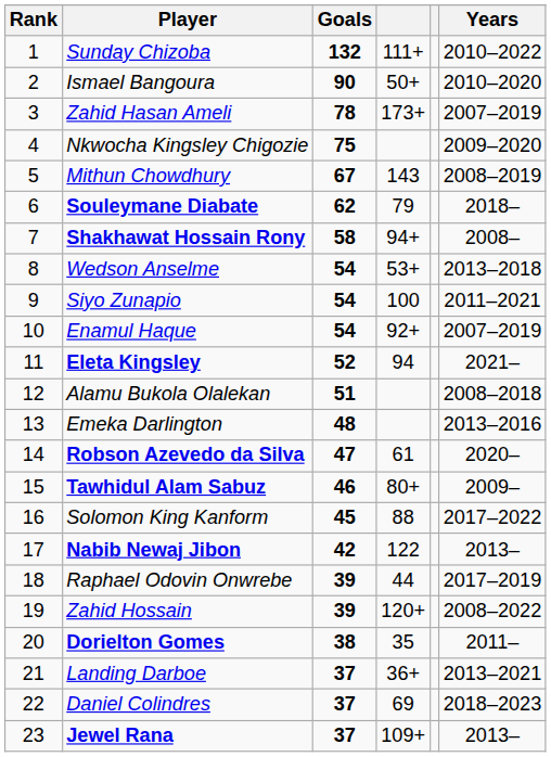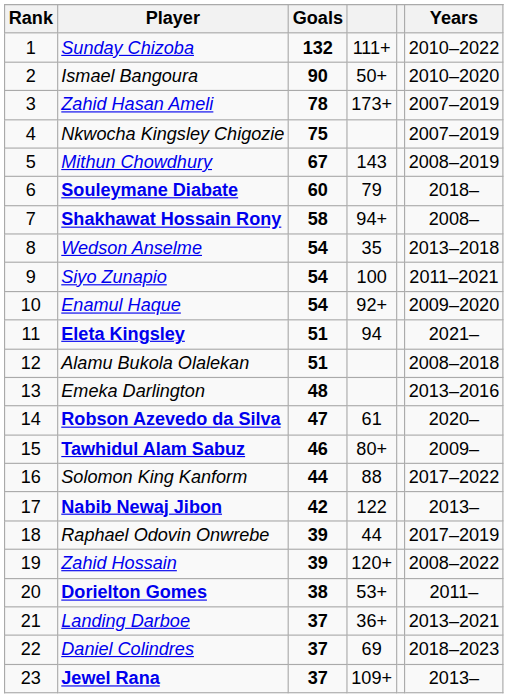 <table class="wikitable sortable"  style="text-align:center">
 <tr>
 </tr>
 <tr>
 <th>Rank</th>
 <th>Player</th>
 <th>Goals</th>
 <th></th>
 <th></th>
 <th>Years</th>
 </tr>
 <tr>
 <td>1</td>
 <td align="left"> <em><a href='#'>Sunday Chizoba</a></em></td>
 <td><strong>132</strong></td>
 <td>111+</td>
 <td></td>
 <td>2010–2022</td>
 </tr>
 <tr>
 <td>2</td>
 <td align="left"> <em>Ismael Bangoura</em></td>
 <td><strong>90</strong></td>
 <td>50+</td>
 <td></td>
 <td>2010–2020</td>
 </tr>
 <tr>
 <td>3</td>
 <td align="left"> <em><a href='#'>Zahid Hasan Ameli</a></em></td>
 <td><strong>78</strong></td>
 <td>173+</td>
 <td></td>
 <td>2007–2019</td>
 </tr>
 <tr>
 <td>4</td>
 <td align="left"> <em>Nkwocha Kingsley Chigozie</em></td>
 <td><strong>75</strong></td>
 <td></td>
 <td></td>
-<td>2009–2020</td>
+<td>2007–2019</td>
 </tr>
 <tr>
 <td>5</td>
 <td align="left"> <em><a href='#'>Mithun Chowdhury</a></em></td>
 <td><strong>67</strong></td>
 <td>143</td>
 <td></td>
 <td>2008–2019</td>
 </tr>
 <tr>
 <td>6</td>
 <td align="left"> <strong><a href='#'>Souleymane Diabate</a></strong></td>
-<td><strong>62</strong></td>
+<td><strong>60</strong></td>
 <td>79</td>
 <td></td>
 <td>2018–</td>
 </tr>
 <tr>
 <td>7</td>
 <td align="left"> <strong><a href='#'>Shakhawat Hossain Rony</a></strong></td>
 <td><strong>58</strong></td>
 <td>94+</td>
 <td></td>
 <td>2008–</td>
 </tr>
 <tr>
 <td>8</td>
 <td align="left"> <em><a href='#'>Wedson Anselme</a></em></td>
 <td><strong>54</strong></td>
-<td>53+</td>
+<td>35</td>
 <td></td>
 <td>2013–2018</td>
 </tr>
 <tr>
 <td>9</td>
 <td align="left"> <em><a href='#'>Siyo Zunapio</a></em></td>
 <td><strong>54</strong></td>
 <td>100</td>
 <td></td>
 <td>2011–2021</td>
 </tr>
 <tr>
 <td>10</td>
 <td align="left"> <em><a href='#'>Enamul Haque</a></em></td>
 <td><strong>54</strong></td>
 <td>92+</td>
 <td></td>
-<td>2007–2019</td>
+<td>2009–2020</td>
 </tr>
 <tr>
 <td>11</td>
 <td align="left">  <strong><a href='#'>Eleta Kingsley</a></strong></td>
-<td><strong>52</strong></td>
+<td><strong>51</strong></td>
 <td>94</td>
 <td></td>
 <td>2021–</td>
 </tr>
 <tr>
 <td>12</td>
 <td align="left"> <em>Alamu Bukola Olalekan</em></td>
 <td><strong>51</strong></td>
 <td></td>
 <td></td>
 <td>2008–2018</td>
 </tr>
 <tr>
 <td>13</td>
 <td align="left"> <em>Emeka Darlington</em></td>
 <td><strong>48</strong></td>
 <td></td>
 <td></td>
 <td>2013–2016</td>
 </tr>
 <tr>
 <td>14</td>
 <td align="left"> <strong><a href='#'>Robson Azevedo da Silva</a></strong></td>
 <td><strong>47</strong></td>
 <td>61</td>
 <td></td>
 <td>2020–</td>
 </tr>
 <tr>
 <td>15</td>
 <td align="left"> <strong><a href='#'>Tawhidul Alam Sabuz</a></strong></td>
 <td><strong>46</strong></td>
 <td>80+</td>
 <td></td>
 <td>2009–</td>
 </tr>
 <tr>
 <td>16</td>
 <td align="left"> <em>Solomon King Kanform</em></td>
-<td><strong>45</strong></td>
+<td><strong>44</strong></td>
 <td>88</td>
 <td></td>
 <td>2017–2022</td>
 </tr>
 <tr>
 <td>17</td>
 <td align="left"> <strong><a href='#'>Nabib Newaj Jibon</a></strong></td>
 <td><strong>42</strong></td>
 <td>122</td>
 <td></td>
 <td>2013–</td>
 </tr>
 <tr>
 <td>18</td>
 <td align="left"> <em>Raphael Odovin Onwrebe</em></td>
 <td><strong>39</strong></td>
 <td>44</td>
 <td></td>
 <td>2017–2019</td>
 </tr>
 <tr>
 <td>19</td>
 <td align="left"> <em><a href='#'>Zahid Hossain</a></em></td>
 <td><strong>39</strong></td>
 <td>120+</td>
 <td></td>
 <td>2008–2022</td>
 </tr>
 <tr>
 <td>20</td>
 <td align="left"> <strong><a href='#'>Dorielton Gomes</a></strong></td>
 <td><strong>38</strong></td>
-<td>35</td>
+<td>53+</td>
 <td></td>
 <td>2011–</td>
 </tr>
 <tr>
 <td>21</td>
 <td align="left"> <em><a href='#'>Landing Darboe</a></em></td>
 <td><strong>37</strong></td>
 <td>36+</td>
 <td></td>
 <td>2013–2021</td>
 </tr>
 <tr>
 <td>22</td>
 <td align="left"> <em><a href='#'>Daniel Colindres</a> </em></td>
 <td><strong>37</strong></td>
 <td>69</td>
 <td></td>
 <td>2018–2023</td>
 </tr>
 <tr>
 <td>23</td>
 <td align="left"> <strong><a href='#'>Jewel Rana</a></strong></td>
 <td><strong>37</strong></td>
 <td>109+</td>
 <td></td>
 <td>2013–</td>
 </tr>
 </table>
